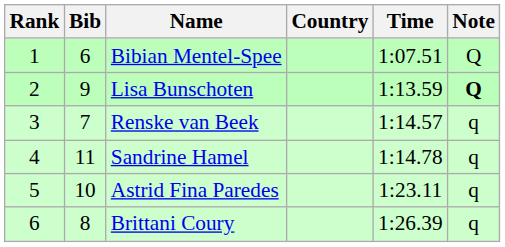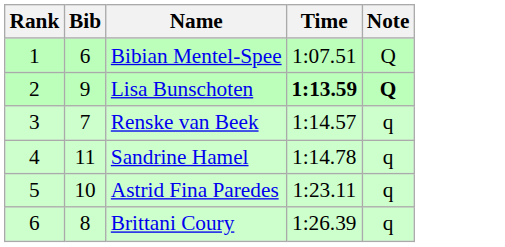 <table class="wikitable sortable" style="text-align:center">
 <tr>
 <th>Rank</th>
 <th>Bib</th>
 <th>Name</th>
-<th>Country</th>
 <th>Time</th>
 <th>Note</th>
 </tr>
 <tr bgcolor=bbffbb>
 <td>1</td>
 <td>6</td>
 <td align="left"><a href='#'>Bibian Mentel-Spee</a></td>
-<td align=left></td>
 <td>1:07.51</td>
 <td>Q</td>
 </tr>
 <tr bgcolor=bbffbb>
 <td>2</td>
 <td>9</td>
 <td align="left"><a href='#'>Lisa Bunschoten</a></td>
-<td align="left"></td>
-<td>1:13.59</td>
+<td><strong>1:13.59</strong></td>
 <td><strong>Q</strong></td>
 </tr>
 <tr bgcolor=ccffcc>
 <td>3</td>
 <td>7</td>
 <td align="left"><a href='#'>Renske van Beek</a></td>
-<td align="left"></td>
 <td>1:14.57</td>
 <td>q</td>
 </tr>
 <tr bgcolor=ccffcc>
 <td>4</td>
 <td>11</td>
 <td align="left"><a href='#'>Sandrine Hamel</a></td>
-<td align="left"></td>
 <td>1:14.78</td>
 <td>q</td>
 </tr>
 <tr bgcolor=ccffcc>
 <td>5</td>
 <td>10</td>
 <td align="left"><a href='#'>Astrid Fina Paredes</a></td>
-<td align=left></td>
 <td>1:23.11</td>
 <td>q</td>
 </tr>
 <tr bgcolor=ccffcc>
 <td>6</td>
 <td>8</td>
 <td align="left"><a href='#'>Brittani Coury</a></td>
-<td align="left"></td>
 <td>1:26.39</td>
 <td>q</td>
 </tr>
 </table>
